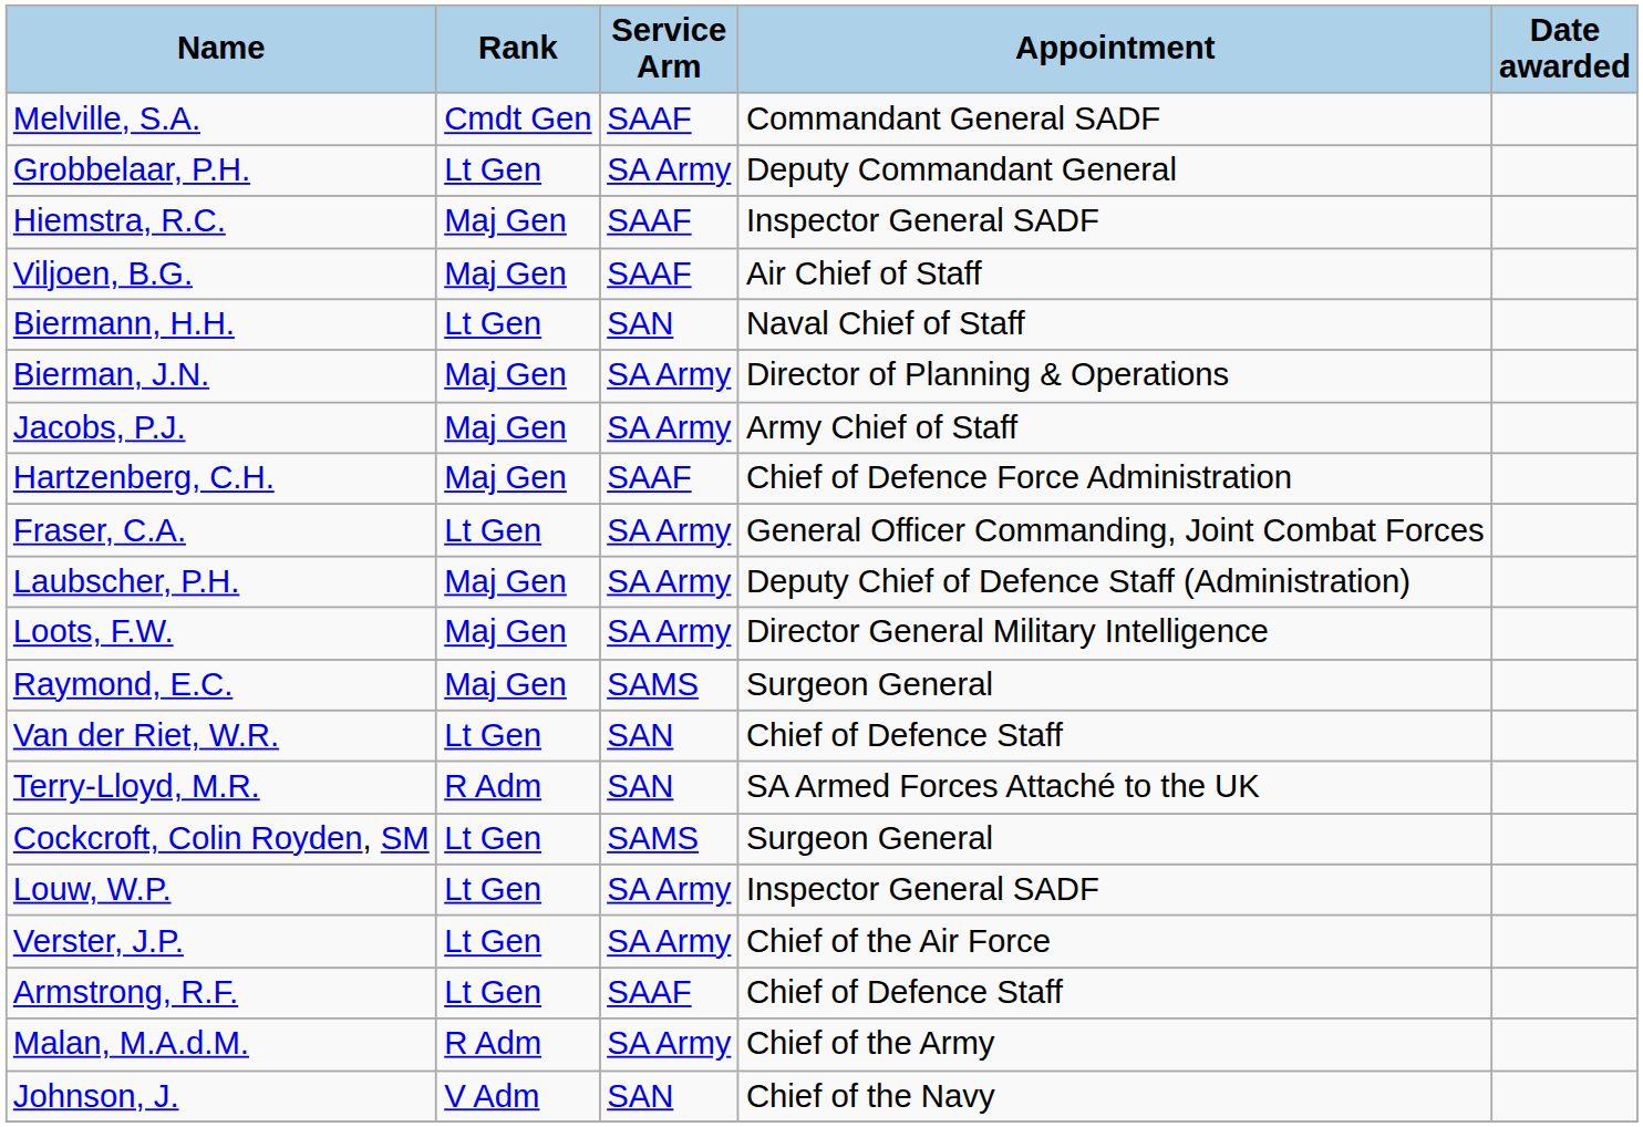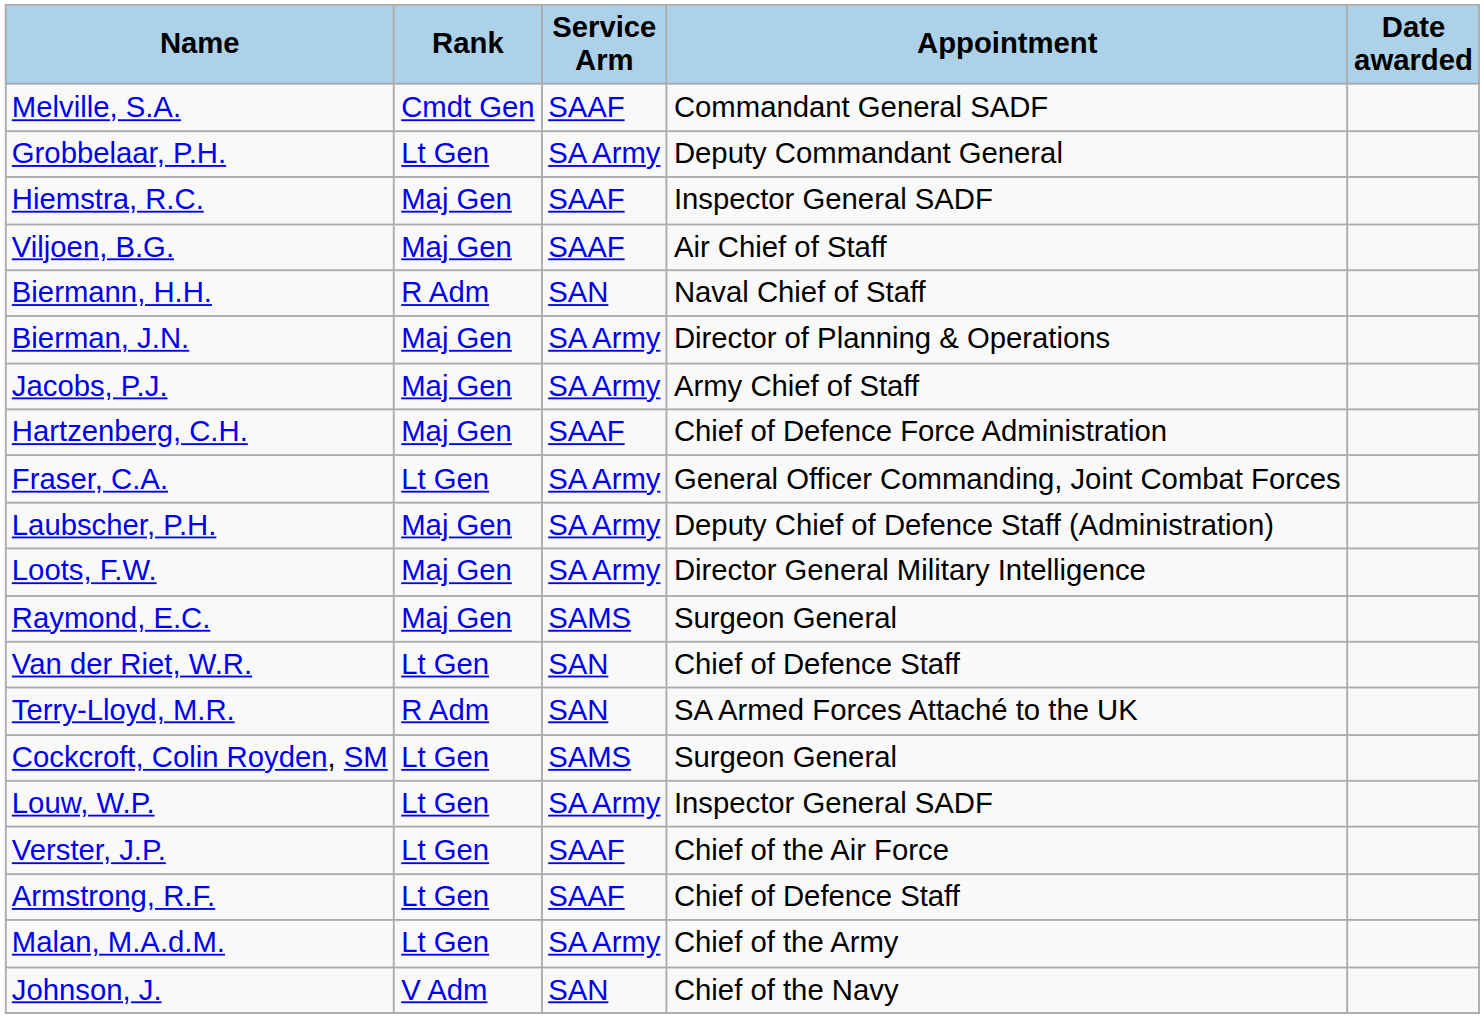 <table class="wikitable sortable" style="margin:0.5em auto; font-size:100%;">
 <tr>
 <th style="background-color: #ACD1E9;" "text-align: left;">Name</th>
 <th style="background-color: #ACD1E9;" "text-align: left;">Rank</th>
 <th style="background-color: #ACD1E9;" "text-align: left;">Service<br>Arm</th>
 <th style="background-color: #ACD1E9;" "text-align: left;">Appointment</th>
 <th style="background-color: #ACD1E9;" "text-align: left;">Date<br>awarded</th>
 </tr>
 <tr>
 <td><a href='#'>Melville, S.A.</a></td>
 <td data-sort-value="1"><a href='#'>Cmdt Gen</a></td>
 <td><a href='#'>SAAF</a></td>
 <td>Commandant General SADF</td>
 <td></td>
 </tr>
 <tr>
 <td><a href='#'>Grobbelaar, P.H.</a></td>
 <td data-sort-value="2"><a href='#'>Lt Gen</a></td>
 <td><a href='#'>SA Army</a></td>
 <td>Deputy Commandant General</td>
 <td></td>
 </tr>
 <tr>
 <td><a href='#'>Hiemstra, R.C.</a></td>
 <td data-sort-value="3"><a href='#'>Maj Gen</a></td>
 <td><a href='#'>SAAF</a></td>
 <td>Inspector General SADF</td>
 <td></td>
 </tr>
 <tr>
 <td><a href='#'>Viljoen, B.G.</a></td>
 <td data-sort-value="3"><a href='#'>Maj Gen</a></td>
 <td><a href='#'>SAAF</a></td>
 <td>Air Chief of Staff</td>
 <td></td>
 </tr>
 <tr>
 <td><a href='#'>Biermann, H.H.</a></td>
-<td data-sort-value="2"><a href='#'>Lt Gen</a></td>
+<td data-sort-value="3"><a href='#'>R Adm</a></td>
 <td><a href='#'>SAN</a></td>
 <td>Naval Chief of Staff</td>
 <td></td>
 </tr>
 <tr>
 <td><a href='#'>Bierman, J.N.</a></td>
 <td data-sort-value="3"><a href='#'>Maj Gen</a></td>
 <td><a href='#'>SA Army</a></td>
 <td>Director of Planning & Operations</td>
 <td></td>
 </tr>
 <tr>
 <td><a href='#'>Jacobs, P.J.</a></td>
 <td data-sort-value="3"><a href='#'>Maj Gen</a></td>
 <td><a href='#'>SA Army</a></td>
 <td>Army Chief of Staff</td>
 <td></td>
 </tr>
 <tr>
 <td><a href='#'>Hartzenberg, C.H.</a></td>
 <td data-sort-value="3"><a href='#'>Maj Gen</a></td>
 <td><a href='#'>SAAF</a></td>
 <td>Chief of Defence Force Administration</td>
 <td></td>
 </tr>
 <tr>
 <td><a href='#'>Fraser, C.A.</a></td>
 <td data-sort-value="2"><a href='#'>Lt Gen</a></td>
 <td><a href='#'>SA Army</a></td>
 <td>General Officer Commanding, Joint Combat Forces</td>
 <td></td>
 </tr>
 <tr>
 <td><a href='#'>Laubscher, P.H.</a></td>
 <td data-sort-value="3"><a href='#'>Maj Gen</a></td>
 <td><a href='#'>SA Army</a></td>
 <td>Deputy Chief of Defence Staff (Administration)</td>
 <td></td>
 </tr>
 <tr>
 <td><a href='#'>Loots, F.W.</a></td>
 <td data-sort-value="3"><a href='#'>Maj Gen</a></td>
 <td><a href='#'>SA Army</a></td>
 <td>Director General Military Intelligence</td>
 <td></td>
 </tr>
 <tr>
 <td><a href='#'>Raymond, E.C.</a></td>
 <td data-sort-value="3"><a href='#'>Maj Gen</a></td>
 <td><a href='#'>SAMS</a></td>
 <td>Surgeon General</td>
 <td></td>
 </tr>
 <tr>
 <td><a href='#'>Van der Riet, W.R.</a></td>
 <td data-sort-value="2"><a href='#'>Lt Gen</a></td>
 <td><a href='#'>SAN</a></td>
 <td>Chief of Defence Staff</td>
 <td></td>
 </tr>
 <tr>
 <td><a href='#'>Terry-Lloyd, M.R.</a></td>
 <td data-sort-value="3"><a href='#'>R Adm</a></td>
 <td><a href='#'>SAN</a></td>
 <td>SA Armed Forces Attaché to the UK</td>
 <td></td>
 </tr>
 <tr>
 <td><a href='#'>Cockcroft, Colin Royden</a>, <a href='#'>SM</a></td>
 <td data-sort-value="2"><a href='#'>Lt Gen</a></td>
 <td><a href='#'>SAMS</a></td>
 <td>Surgeon General</td>
 <td></td>
 </tr>
 <tr>
 <td><a href='#'>Louw, W.P.</a></td>
 <td data-sort-value="2"><a href='#'>Lt Gen</a></td>
 <td><a href='#'>SA Army</a></td>
 <td>Inspector General SADF</td>
 <td></td>
 </tr>
 <tr>
 <td><a href='#'>Verster, J.P.</a></td>
 <td data-sort-value="2"><a href='#'>Lt Gen</a></td>
-<td><a href='#'>SA Army</a></td>
+<td><a href='#'>SAAF</a></td>
 <td>Chief of the Air Force</td>
 <td></td>
 </tr>
 <tr>
 <td><a href='#'>Armstrong, R.F.</a></td>
 <td data-sort-value="2"><a href='#'>Lt Gen</a></td>
 <td><a href='#'>SAAF</a></td>
 <td>Chief of Defence Staff</td>
 <td></td>
 </tr>
 <tr>
 <td><a href='#'>Malan, M.A.d.M.</a></td>
-<td data-sort-value="3"><a href='#'>R Adm</a></td>
+<td data-sort-value="2"><a href='#'>Lt Gen</a></td>
 <td><a href='#'>SA Army</a></td>
 <td>Chief of the Army</td>
 <td></td>
 </tr>
 <tr>
 <td><a href='#'>Johnson, J.</a></td>
 <td data-sort-value="2"><a href='#'>V Adm</a></td>
 <td><a href='#'>SAN</a></td>
 <td>Chief of the Navy</td>
 <td></td>
 </tr>
 <tr>
 </tr>
 </table>
